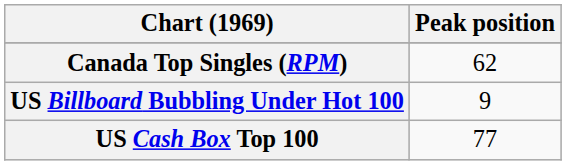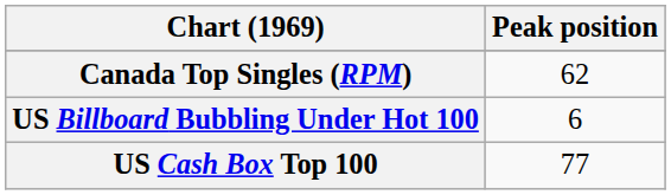 <table class="wikitable sortable plainrowheaders" style="text-align:center;">
 <tr>
 <th scope="col">Chart (1969)</th>
 <th scope="col">Peak position</th>
 </tr>
 <tr>
 </tr>
 <tr>
 <th scope="row">Canada Top Singles (<em><a href='#'>RPM</a></em>)</th>
 <td align="center">62</td>
 </tr>
 <tr>
 <th scope="row">US <a href='#'><em>Billboard</em> Bubbling Under Hot 100</a></th>
-<td align="center">9</td>
+<td align="center">6</td>
 </tr>
 <tr>
 <th scope="row">US <a href='#'><em>Cash Box</em></a> Top 100</th>
 <td align="center">77</td>
 </tr>
 </table>
